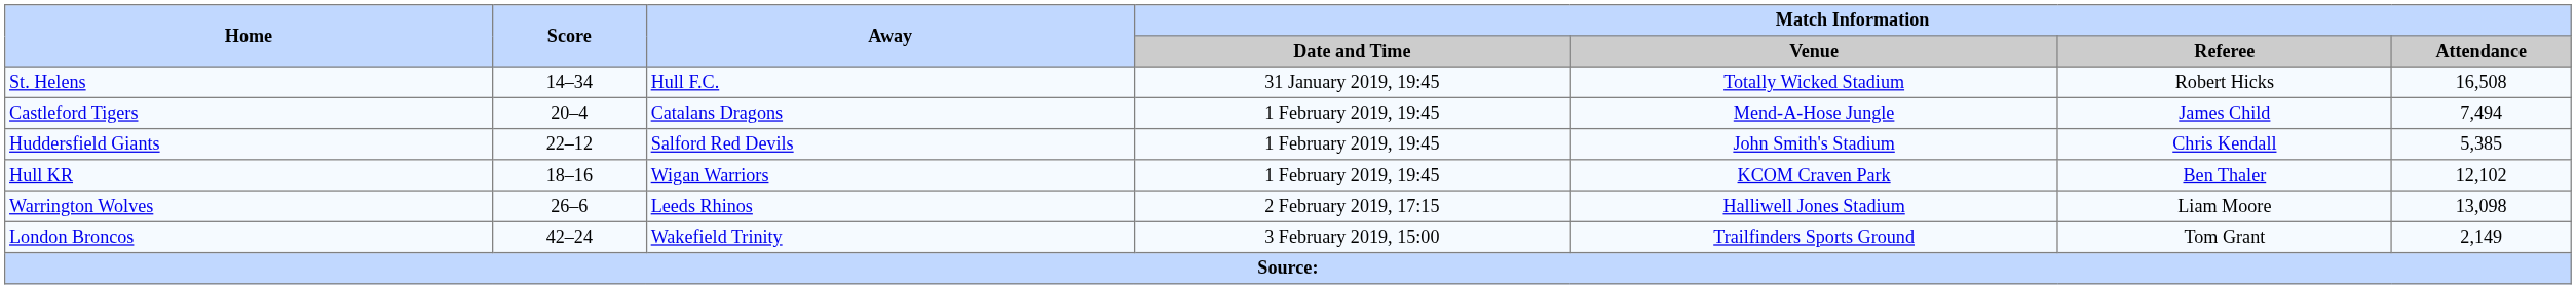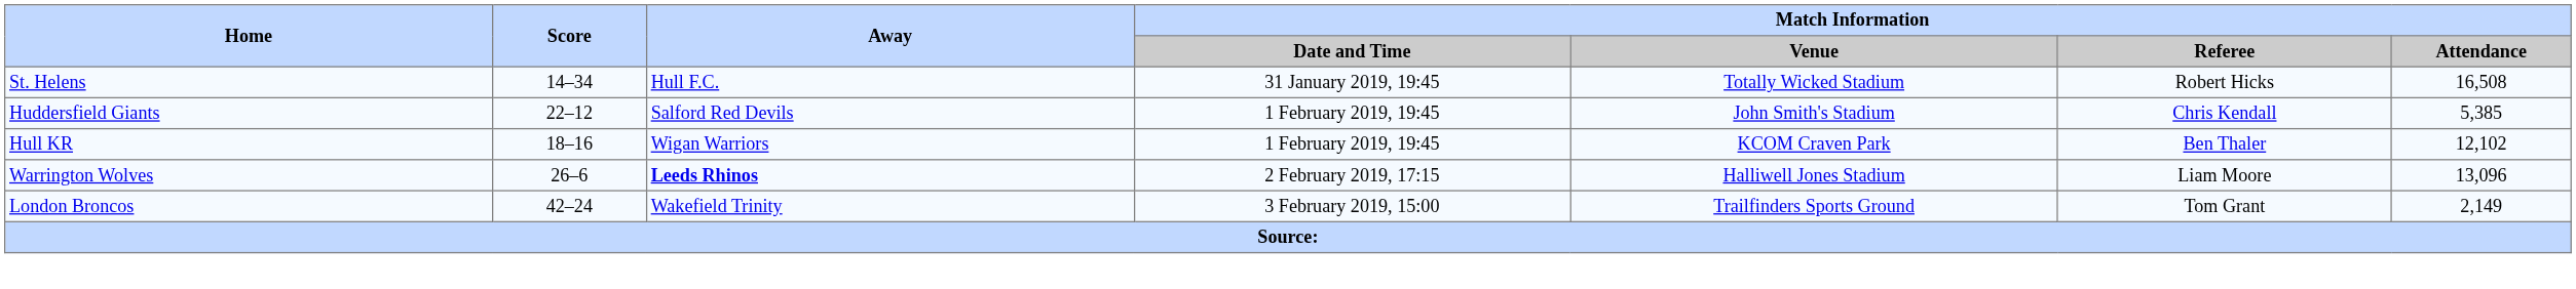 <table border=1 style="border-collapse:collapse; font-size:90%; text-align:center;" cellpadding=3 cellspacing=0 width=100%>
 <tr bgcolor=#C1D8FF>
 <th rowspan=2 width=19%>Home</th>
 <th rowspan=2 width=6%>Score</th>
 <th rowspan=2 width=19%>Away</th>
 <th colspan=4>Match Information</th>
 </tr>
 <tr bgcolor=#CCCCCC>
 <th width=17%>Date and Time</th>
 <th width=19%>Venue</th>
 <th width=13%>Referee</th>
 <th width=7%>Attendance</th>
 </tr>
 <tr bgcolor=#F5FAFF>
 <td align=left> <a href='#'>St. Helens</a></td>
 <td>14–34</td>
 <td align=left> <a href='#'>Hull F.C.</a></td>
 <td>31 January 2019, 19:45</td>
 <td><a href='#'>Totally Wicked Stadium</a></td>
 <td>Robert Hicks</td>
 <td>16,508</td>
 </tr>
 <tr bgcolor=#F5FAFF>
-<td align=left> <a href='#'>Castleford Tigers</a></td>
-<td>20–4</td>
-<td align=left> <a href='#'>Catalans Dragons</a></td>
-<td>1 February 2019, 19:45</td>
-<td><a href='#'>Mend-A-Hose Jungle</a></td>
-<td><a href='#'>James Child</a></td>
-<td>7,494</td>
-</tr>
-<tr bgcolor=#F5FAFF>
 <td align=left> <a href='#'>Huddersfield Giants</a></td>
 <td>22–12</td>
 <td align=left> <a href='#'>Salford Red Devils</a></td>
 <td>1 February 2019, 19:45</td>
 <td><a href='#'>John Smith's Stadium</a></td>
 <td><a href='#'>Chris Kendall</a></td>
 <td>5,385</td>
 </tr>
 <tr bgcolor=#F5FAFF>
 <td align=left> <a href='#'>Hull KR</a></td>
 <td>18–16</td>
 <td align=left> <a href='#'>Wigan Warriors</a></td>
 <td>1 February 2019, 19:45</td>
 <td><a href='#'>KCOM Craven Park</a></td>
 <td><a href='#'>Ben Thaler</a></td>
 <td>12,102</td>
 </tr>
 <tr bgcolor=#F5FAFF>
 <td align=left> <a href='#'>Warrington Wolves</a></td>
 <td>26–6</td>
-<td align=left> <a href='#'>Leeds Rhinos</a></td>
+<td align=left><strong> <a href='#'>Leeds Rhinos</a></strong></td>
 <td>2 February 2019, 17:15</td>
 <td><a href='#'>Halliwell Jones Stadium</a></td>
 <td>Liam Moore</td>
-<td>13,098</td>
+<td>13,096</td>
 </tr>
 <tr bgcolor=#F5FAFF>
 <td align=left> <a href='#'>London Broncos</a></td>
 <td>42–24</td>
 <td align=left> <a href='#'>Wakefield Trinity</a></td>
 <td>3 February 2019, 15:00</td>
 <td><a href='#'>Trailfinders Sports Ground</a></td>
 <td>Tom Grant</td>
 <td>2,149</td>
 </tr>
 <tr style="background:#c1d8ff;">
 <th colspan=7>Source:</th>
 </tr>
 </table>
